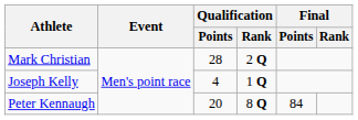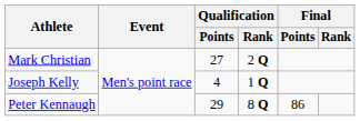 <table class="wikitable" style="font-size:90%;">
 <tr>
 <th rowspan=2>Athlete</th>
 <th rowspan=2>Event</th>
 <th colspan=2>Qualification</th>
 <th colspan=2>Final</th>
 </tr>
 <tr style="font-size:95%">
 <th>Points</th>
 <th>Rank</th>
 <th>Points</th>
 <th>Rank</th>
 </tr>
 <tr align=center>
 <td align=left><a href='#'>Mark Christian</a></td>
 <td align=left rowspan=3><a href='#'>Men's point race</a></td>
-<td>28</td>
+<td>27</td>
 <td>2 <strong>Q</strong></td>
 <td colspan="2"></td>
 </tr>
 <tr align=center>
 <td align=left><a href='#'>Joseph Kelly</a></td>
 <td>4</td>
 <td>1 <strong>Q</strong></td>
 <td colspan="2"></td>
 </tr>
 <tr align=center>
 <td align=left><a href='#'>Peter Kennaugh</a></td>
-<td>20</td>
+<td>29</td>
 <td>8 <strong>Q</strong></td>
-<td>84</td>
+<td>86</td>
 <td></td>
 </tr>
 </table>
